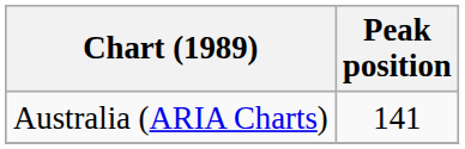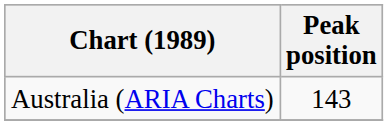 <table class="wikitable plainrowheaders sortable">
 <tr>
 <th>Chart (1989)</th>
 <th>Peak<br>position</th>
 </tr>
 <tr>
 <td>Australia (<a href='#'>ARIA Charts</a>)</td>
-<td align="center">141</td>
+<td align="center">143</td>
 </tr>
 <tr>
 </tr>
 <tr>
 </tr>
 <tr>
 </tr>
 </table>
